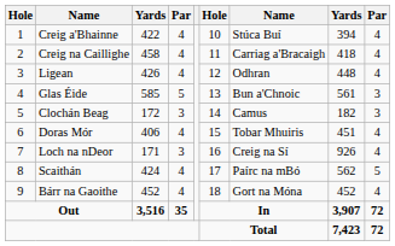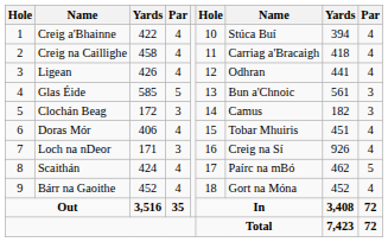 <table class=wikitable style="text-align:center">
 <tr>
 <th>Hole</th>
 <th>Name</th>
 <th>Yards</th>
 <th>Par</th>
 <th></th>
 <th>Hole</th>
 <th>Name</th>
 <th>Yards</th>
 <th>Par</th>
 </tr>
 <tr>
 <td>1</td>
 <td align=left>Creig a'Bhainne</td>
 <td>422</td>
 <td>4</td>
 <td rowspan=10></td>
 <td>10</td>
 <td align=left>Stúca Buí</td>
 <td>394</td>
 <td>4</td>
 </tr>
 <tr>
 <td>2</td>
 <td align=left>Creig na Caillighe</td>
 <td>458</td>
 <td>4</td>
 <td>11</td>
 <td align=left>Carriag a'Bracaigh</td>
 <td>418</td>
 <td>4</td>
 </tr>
 <tr>
 <td>3</td>
 <td align=left>Ligean</td>
 <td>426</td>
 <td>4</td>
 <td>12</td>
 <td align=left>Odhran</td>
-<td>448</td>
+<td>441</td>
 <td>4</td>
 </tr>
 <tr>
 <td>4</td>
 <td align=left>Glas Éide</td>
 <td>585</td>
 <td>5</td>
 <td>13</td>
 <td align=left>Bun a'Chnoic</td>
 <td>561</td>
 <td>3</td>
 </tr>
 <tr>
 <td>5</td>
 <td align=left>Clochán Beag</td>
 <td>172</td>
 <td>3</td>
 <td>14</td>
 <td align=left>Camus</td>
 <td>182</td>
 <td>3</td>
 </tr>
 <tr>
 <td>6</td>
 <td align=left>Doras Mór</td>
 <td>406</td>
 <td>4</td>
 <td>15</td>
 <td align=left>Tobar Mhuiris</td>
 <td>451</td>
 <td>4</td>
 </tr>
 <tr>
 <td>7</td>
 <td align=left>Loch na nDeor</td>
 <td>171</td>
 <td>3</td>
 <td>16</td>
 <td align=left>Creig na Sí</td>
 <td>926</td>
 <td>4</td>
 </tr>
 <tr>
 <td>8</td>
 <td align=left>Scaithán</td>
 <td>424</td>
 <td>4</td>
 <td>17</td>
 <td align=left>Paírc na mBó</td>
-<td>562</td>
+<td>462</td>
 <td>5</td>
 </tr>
 <tr>
 <td>9</td>
 <td align=left>Bárr na Gaoithe</td>
 <td>452</td>
 <td>4</td>
 <td>18</td>
 <td align=left>Gort na Móna</td>
 <td>452</td>
 <td>4</td>
 </tr>
 <tr>
 <td colspan=2><strong>Out</strong></td>
 <td><strong>3,516</strong></td>
 <td><strong>35</strong></td>
 <td colspan=2><strong>In</strong></td>
-<td><strong>3,907</strong></td>
+<td><strong>3,408</strong></td>
 <td><strong>72</strong></td>
 </tr>
 <tr>
 <td colspan=5></td>
 <td colspan=2><strong>Total</strong></td>
 <td><strong>7,423</strong></td>
 <td><strong>72</strong></td>
 </tr>
 </table>
